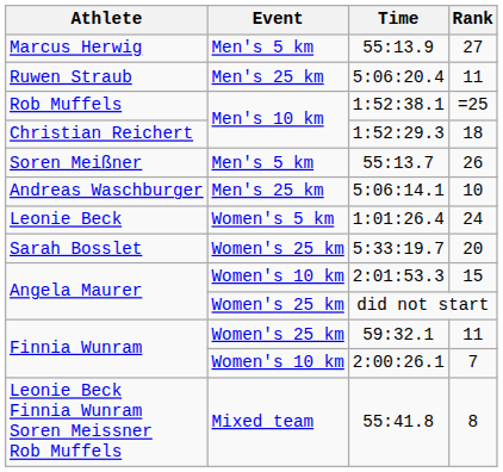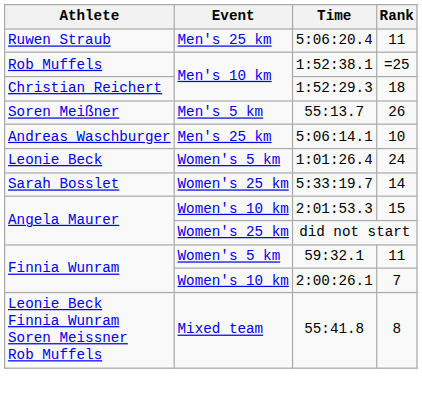 <table class="wikitable" style="font-size:90%;">
 <tr>
 <th>Athlete</th>
 <th>Event</th>
 <th>Time</th>
 <th>Rank</th>
-</tr>
-<tr align=center>
-<td align=left><a href='#'>Marcus Herwig</a></td>
-<td align=left><a href='#'>Men's 5 km</a></td>
-<td>55:13.9</td>
-<td>27</td>
 </tr>
 <tr align=center>
 <td align=left><a href='#'>Ruwen Straub</a></td>
 <td align=left><a href='#'>Men's 25 km</a></td>
 <td>5:06:20.4</td>
 <td>11</td>
 </tr>
 <tr align=center>
 <td align=left><a href='#'>Rob Muffels</a></td>
 <td align=left rowspan=2><a href='#'>Men's 10 km</a></td>
 <td>1:52:38.1</td>
 <td>=25</td>
 </tr>
 <tr align=center>
 <td align=left><a href='#'>Christian Reichert</a></td>
 <td>1:52:29.3</td>
 <td>18</td>
 </tr>
 <tr align=center>
 <td align=left><a href='#'>Soren Meißner</a></td>
 <td align=left><a href='#'>Men's 5 km</a></td>
 <td>55:13.7</td>
 <td>26</td>
 </tr>
 <tr align=center>
 <td align=left><a href='#'>Andreas Waschburger</a></td>
 <td align=left><a href='#'>Men's 25 km</a></td>
 <td>5:06:14.1</td>
 <td>10</td>
 </tr>
 <tr align=center>
 <td align=left><a href='#'>Leonie Beck</a></td>
 <td align=left><a href='#'>Women's 5 km</a></td>
 <td>1:01:26.4</td>
 <td>24</td>
 </tr>
 <tr align=center>
 <td align=left><a href='#'>Sarah Bosslet</a></td>
 <td align=left><a href='#'>Women's 25 km</a></td>
 <td>5:33:19.7</td>
-<td>20</td>
+<td>14</td>
 </tr>
 <tr align=center>
 <td align=left rowspan=2><a href='#'>Angela Maurer</a></td>
 <td align=left><a href='#'>Women's 10 km</a></td>
 <td>2:01:53.3</td>
 <td>15</td>
 </tr>
 <tr align=center>
 <td align=left><a href='#'>Women's 25 km</a></td>
 <td colspan=2>did not start</td>
 </tr>
 <tr align=center>
 <td align=left rowspan=2><a href='#'>Finnia Wunram</a></td>
-<td align=left><a href='#'>Women's 25 km</a></td>
+<td align=left><a href='#'>Women's 5 km</a></td>
 <td>59:32.1</td>
 <td>11</td>
 </tr>
 <tr align=center>
 <td align=left><a href='#'>Women's 10 km</a></td>
 <td>2:00:26.1</td>
 <td>7</td>
 </tr>
 <tr align=center>
 <td align=left><a href='#'>Leonie Beck</a><br><a href='#'>Finnia Wunram</a><br><a href='#'>Soren Meissner</a><br><a href='#'>Rob Muffels</a></td>
 <td align=left><a href='#'>Mixed team</a></td>
 <td>55:41.8</td>
 <td>8</td>
 </tr>
 </table>
